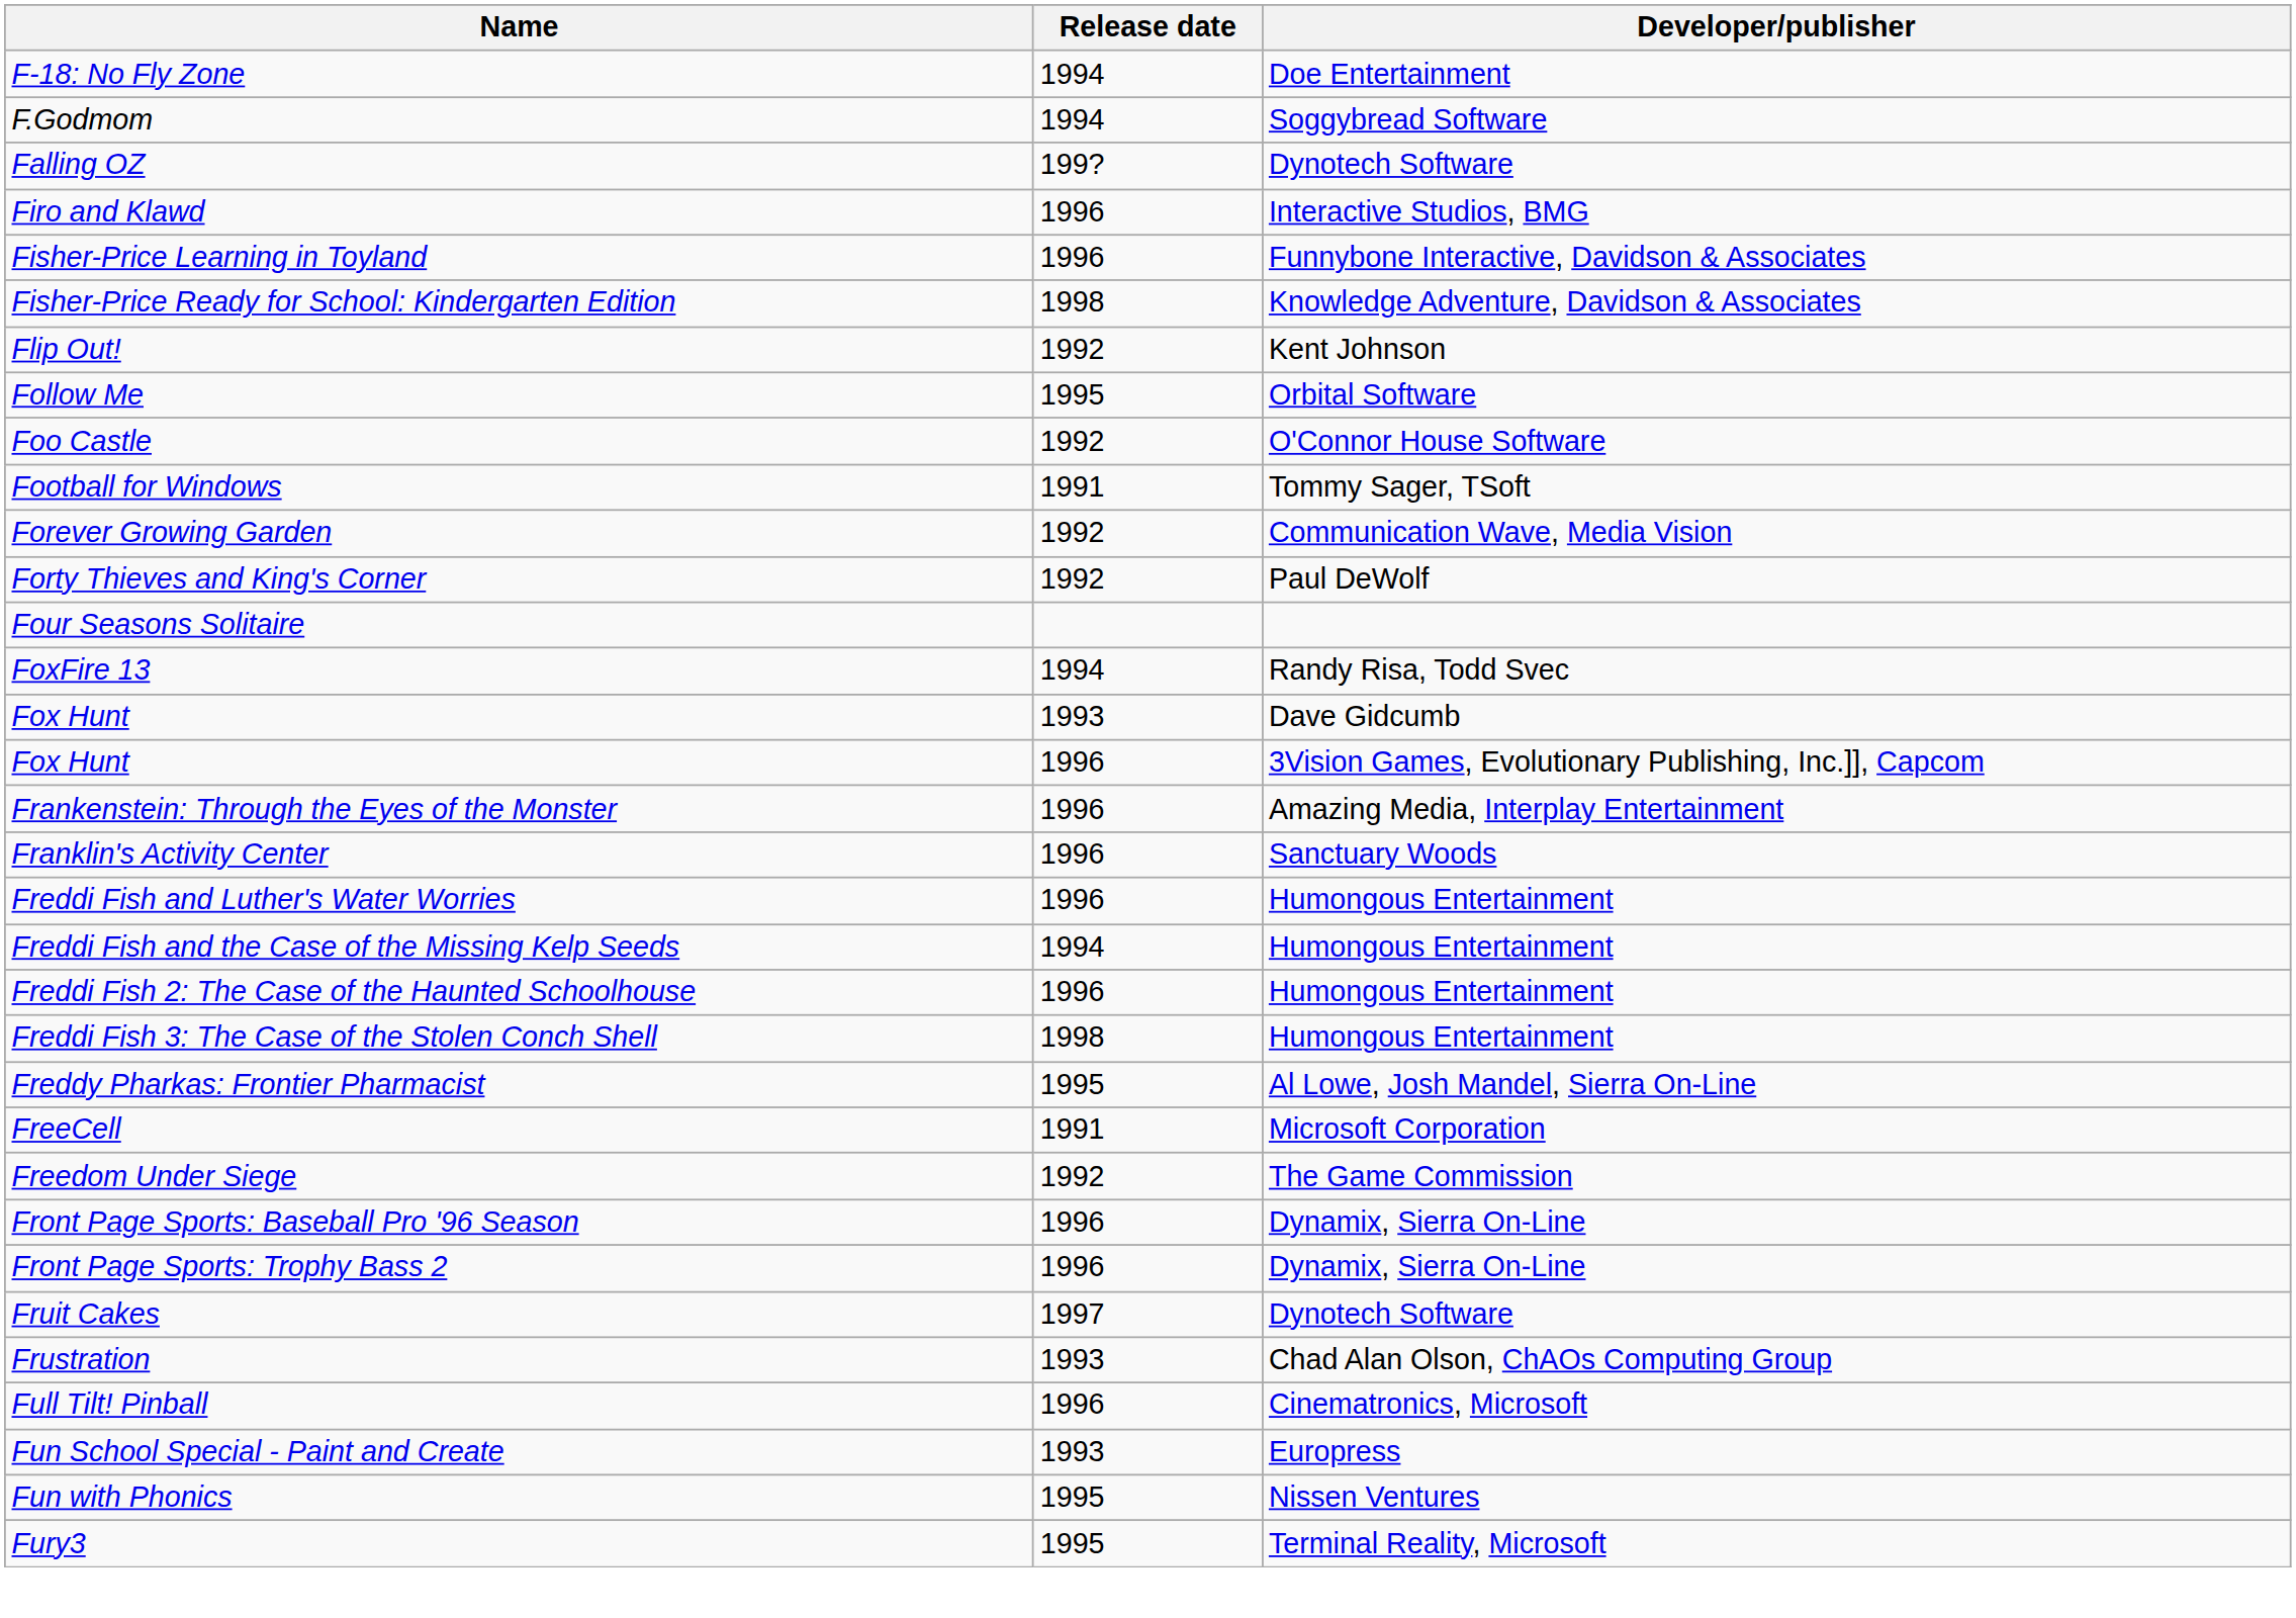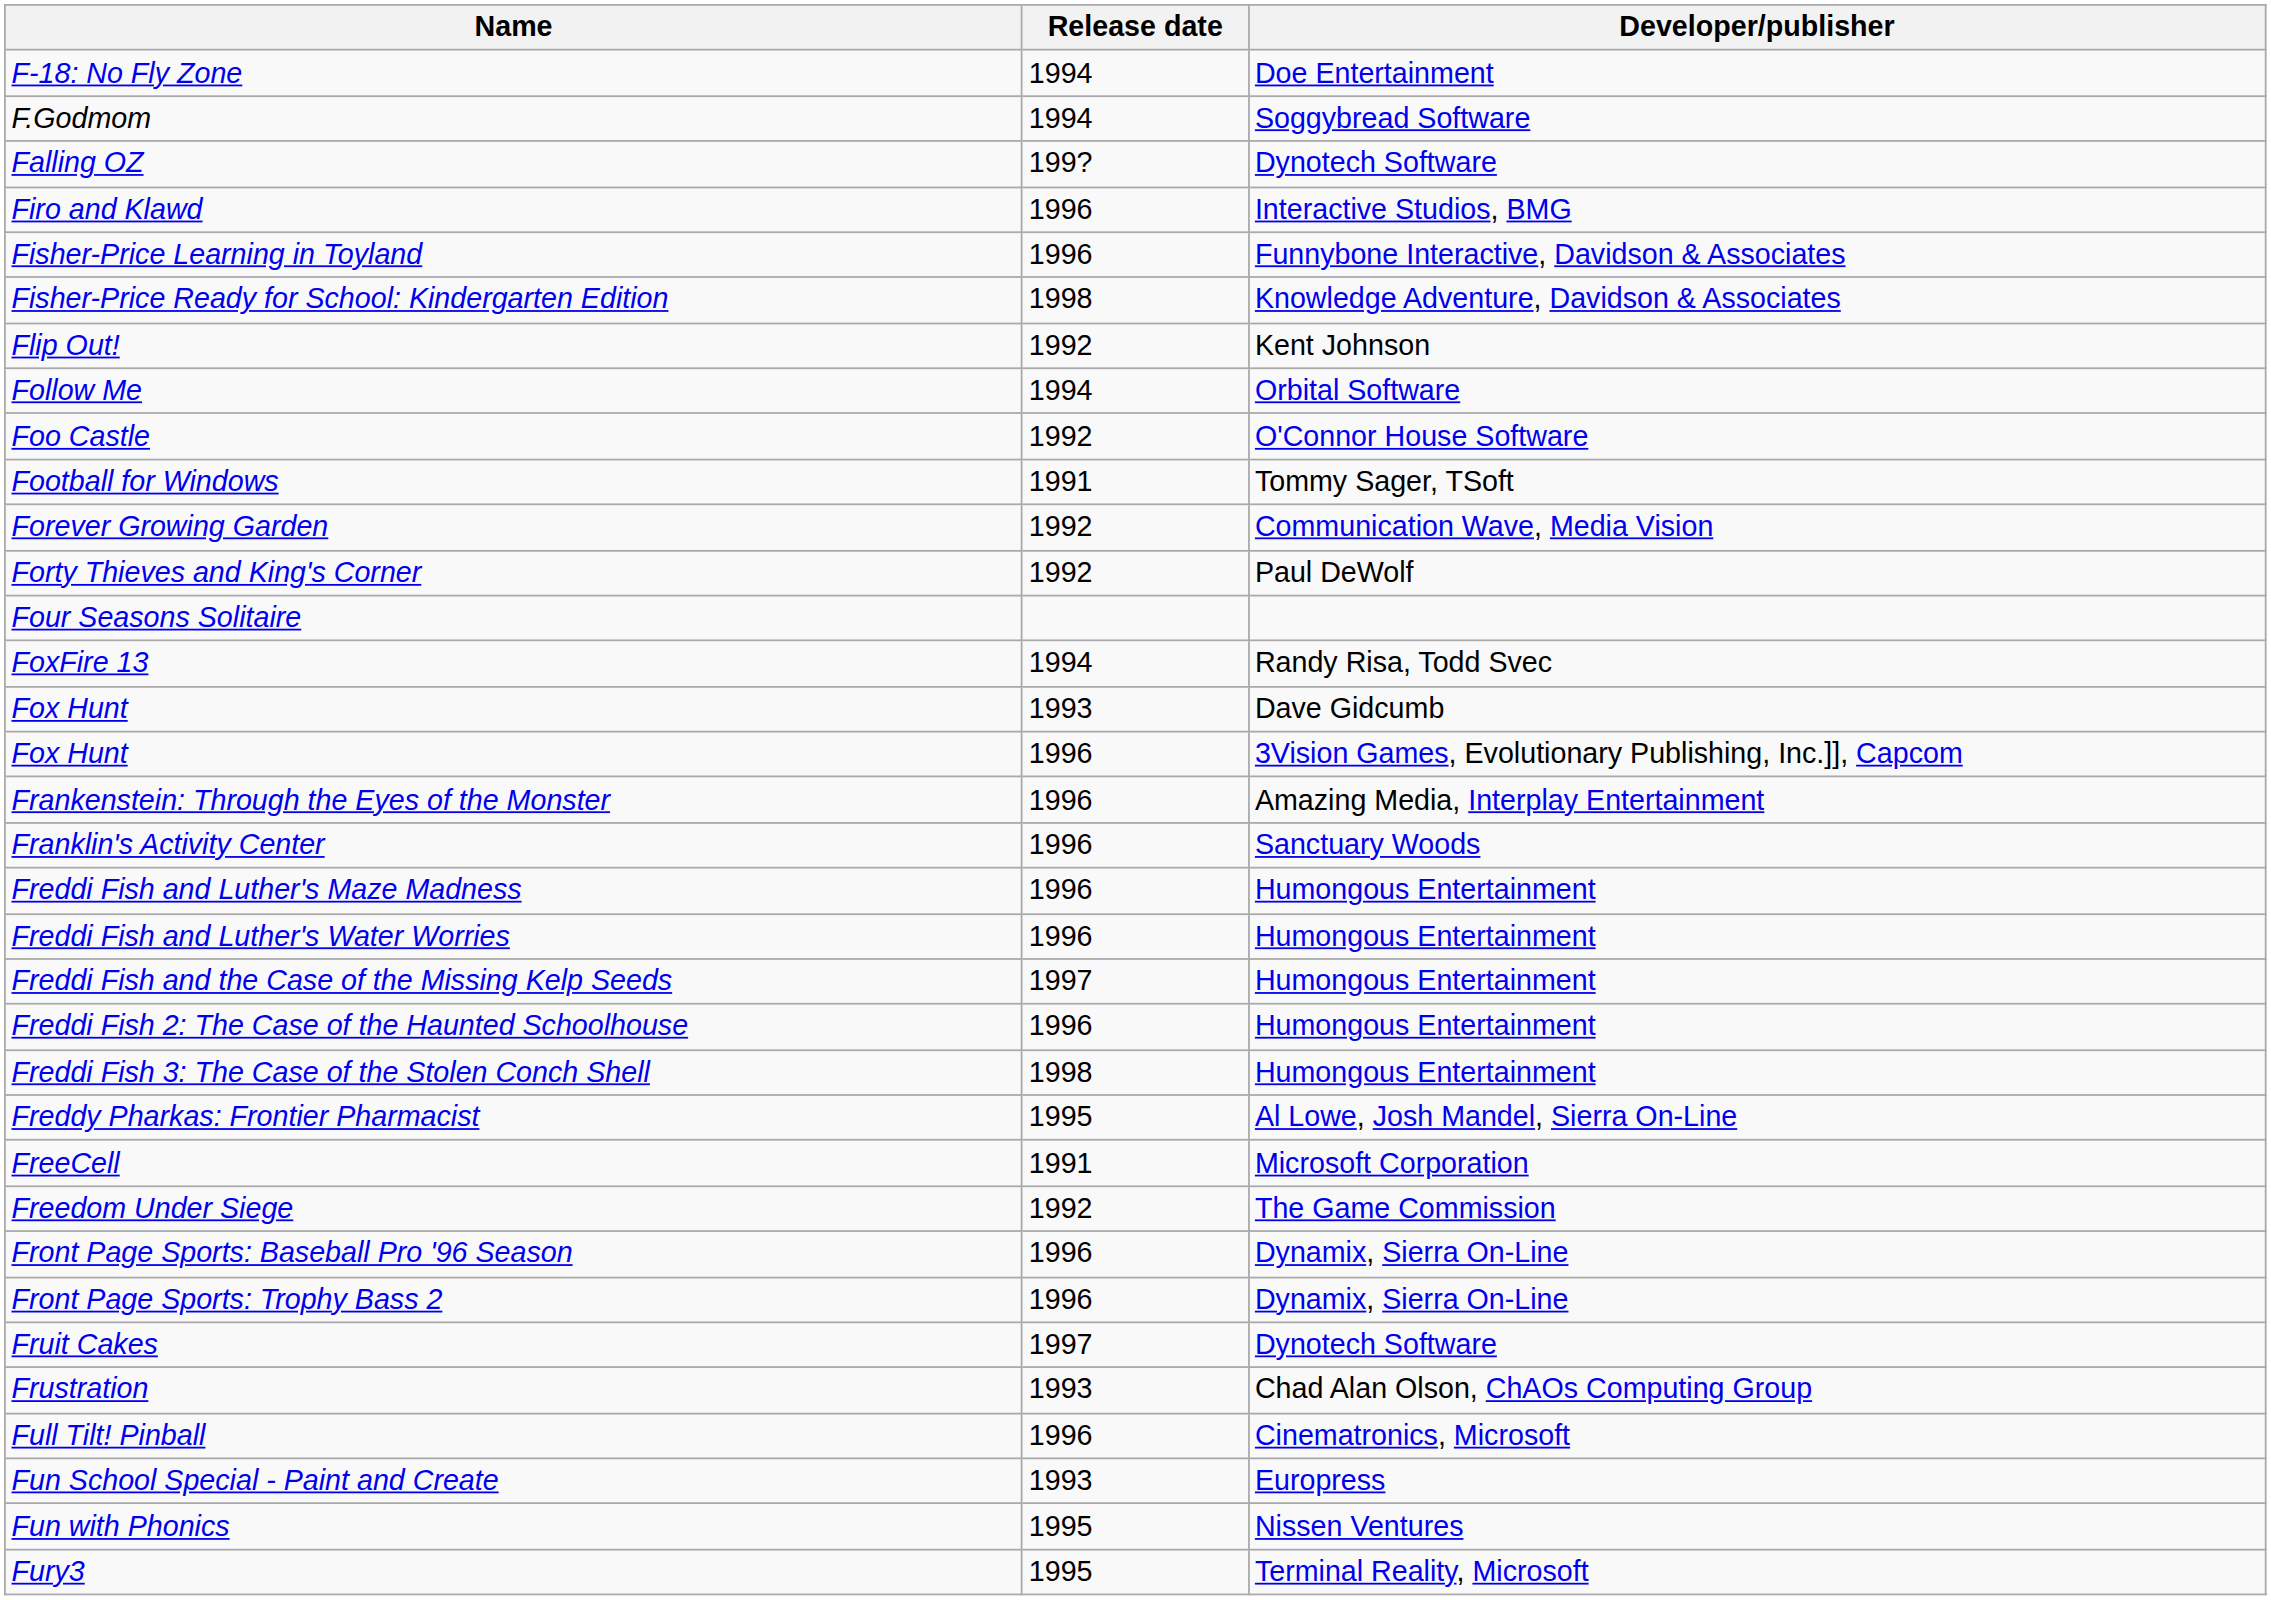 <table class="wikitable sortable" style="width:100%;">
 <tr>
 <th style="width:45%;">Name</th>
 <th style="width:10%;">Release date</th>
 <th style="width:45%;">Developer/publisher</th>
 </tr>
 <tr>
 <td><em><a href='#'>F-18: No Fly Zone</a></em></td>
 <td>1994</td>
 <td><a href='#'>Doe Entertainment</a></td>
 </tr>
 <tr>
 <td><em>F.Godmom</em></td>
 <td>1994</td>
 <td><a href='#'>Soggybread Software</a></td>
 </tr>
 <tr>
 <td><em><a href='#'>Falling OZ</a></em></td>
 <td>199?</td>
 <td><a href='#'>Dynotech Software</a></td>
 </tr>
 <tr>
 <td><em><a href='#'>Firo and Klawd</a></em></td>
 <td>1996</td>
 <td><a href='#'>Interactive Studios</a>, <a href='#'>BMG</a></td>
 </tr>
 <tr>
 <td><em><a href='#'>Fisher-Price Learning in Toyland</a></em></td>
 <td>1996</td>
 <td><a href='#'>Funnybone Interactive</a>, <a href='#'>Davidson & Associates</a></td>
 </tr>
 <tr>
 <td><em><a href='#'>Fisher-Price Ready for School: Kindergarten Edition</a></em></td>
 <td>1998</td>
 <td><a href='#'>Knowledge Adventure</a>, <a href='#'>Davidson & Associates</a></td>
 </tr>
 <tr>
 <td><em><a href='#'>Flip Out!</a></em></td>
 <td>1992</td>
 <td>Kent Johnson</td>
 </tr>
 <tr>
 <td><em><a href='#'>Follow Me</a></em></td>
-<td>1995</td>
+<td>1994</td>
 <td><a href='#'>Orbital Software</a></td>
 </tr>
 <tr>
 <td><em><a href='#'>Foo Castle</a></em></td>
 <td>1992</td>
 <td><a href='#'>O'Connor House Software</a></td>
 </tr>
 <tr>
 <td><em><a href='#'>Football for Windows</a></em></td>
 <td>1991</td>
 <td>Tommy Sager, TSoft</td>
 </tr>
 <tr>
 <td><em><a href='#'>Forever Growing Garden</a></em></td>
 <td>1992</td>
 <td><a href='#'>Communication Wave</a>, <a href='#'>Media Vision</a></td>
 </tr>
 <tr>
 <td><em><a href='#'>Forty Thieves and King's Corner</a></em></td>
 <td>1992</td>
 <td>Paul DeWolf</td>
 </tr>
 <tr>
 <td><em><a href='#'>Four Seasons Solitaire</a></em></td>
 <td></td>
 <td></td>
 </tr>
 <tr>
 <td><em><a href='#'>FoxFire 13</a></em></td>
 <td>1994</td>
 <td>Randy Risa, Todd Svec</td>
 </tr>
 <tr>
 <td><em><a href='#'>Fox Hunt</a></em></td>
 <td>1993</td>
 <td>Dave Gidcumb</td>
 </tr>
 <tr>
 <td><em><a href='#'>Fox Hunt</a></em></td>
 <td>1996</td>
 <td><a href='#'>3Vision Games</a>, Evolutionary Publishing, Inc.]], <a href='#'>Capcom</a></td>
 </tr>
 <tr>
 <td><em><a href='#'>Frankenstein: Through the Eyes of the Monster</a></em></td>
 <td>1996</td>
 <td>Amazing Media, <a href='#'>Interplay Entertainment</a></td>
 </tr>
 <tr>
 <td><em><a href='#'>Franklin's Activity Center</a></em></td>
 <td>1996</td>
 <td><a href='#'>Sanctuary Woods</a></td>
 </tr>
 <tr>
+<td><em><a href='#'>Freddi Fish and Luther's Maze Madness</a></em></td>
+<td>1996</td>
+<td><a href='#'>Humongous Entertainment</a></td>
+</tr>
+<tr>
 <td><em><a href='#'>Freddi Fish and Luther's Water Worries</a></em></td>
 <td>1996</td>
 <td><a href='#'>Humongous Entertainment</a></td>
 </tr>
 <tr>
 <td><em><a href='#'>Freddi Fish and the Case of the Missing Kelp Seeds</a></em></td>
-<td>1994</td>
+<td>1997</td>
 <td><a href='#'>Humongous Entertainment</a></td>
 </tr>
 <tr>
 <td><em><a href='#'>Freddi Fish 2: The Case of the Haunted Schoolhouse</a></em></td>
 <td>1996</td>
 <td><a href='#'>Humongous Entertainment</a></td>
 </tr>
 <tr>
 <td><em><a href='#'>Freddi Fish 3: The Case of the Stolen Conch Shell</a></em></td>
 <td>1998</td>
 <td><a href='#'>Humongous Entertainment</a></td>
 </tr>
 <tr>
 <td><em><a href='#'>Freddy Pharkas: Frontier Pharmacist</a></em></td>
 <td>1995</td>
 <td><a href='#'>Al Lowe</a>, <a href='#'>Josh Mandel</a>, <a href='#'>Sierra On-Line</a></td>
 </tr>
 <tr>
 <td><em><a href='#'>FreeCell</a></em></td>
 <td>1991</td>
 <td><a href='#'>Microsoft Corporation</a></td>
 </tr>
 <tr>
 <td><em><a href='#'>Freedom Under Siege</a></em></td>
 <td>1992</td>
 <td><a href='#'>The Game Commission</a></td>
 </tr>
 <tr>
 <td><em><a href='#'>Front Page Sports: Baseball Pro '96 Season</a></em></td>
 <td>1996</td>
 <td><a href='#'>Dynamix</a>, <a href='#'>Sierra On-Line</a></td>
 </tr>
 <tr>
 <td><em><a href='#'>Front Page Sports: Trophy Bass 2</a></em></td>
 <td>1996</td>
 <td><a href='#'>Dynamix</a>, <a href='#'>Sierra On-Line</a></td>
 </tr>
 <tr>
 <td><em><a href='#'>Fruit Cakes</a></em></td>
 <td>1997</td>
 <td><a href='#'>Dynotech Software</a></td>
 </tr>
 <tr>
 <td><em><a href='#'>Frustration</a></em></td>
 <td>1993</td>
 <td>Chad Alan Olson, <a href='#'>ChAOs Computing Group</a></td>
 </tr>
 <tr>
 <td><em><a href='#'>Full Tilt! Pinball</a></em></td>
 <td>1996</td>
 <td><a href='#'>Cinematronics</a>, <a href='#'>Microsoft</a></td>
 </tr>
 <tr>
 <td><em><a href='#'>Fun School Special - Paint and Create</a></em></td>
 <td>1993</td>
 <td><a href='#'>Europress</a></td>
 </tr>
 <tr>
 <td><em><a href='#'>Fun with Phonics</a></em></td>
 <td>1995</td>
 <td><a href='#'>Nissen Ventures</a></td>
 </tr>
 <tr>
 <td><em><a href='#'>Fury3</a></em></td>
 <td>1995</td>
 <td><a href='#'>Terminal Reality</a>, <a href='#'>Microsoft</a></td>
 </tr>
 </table>
